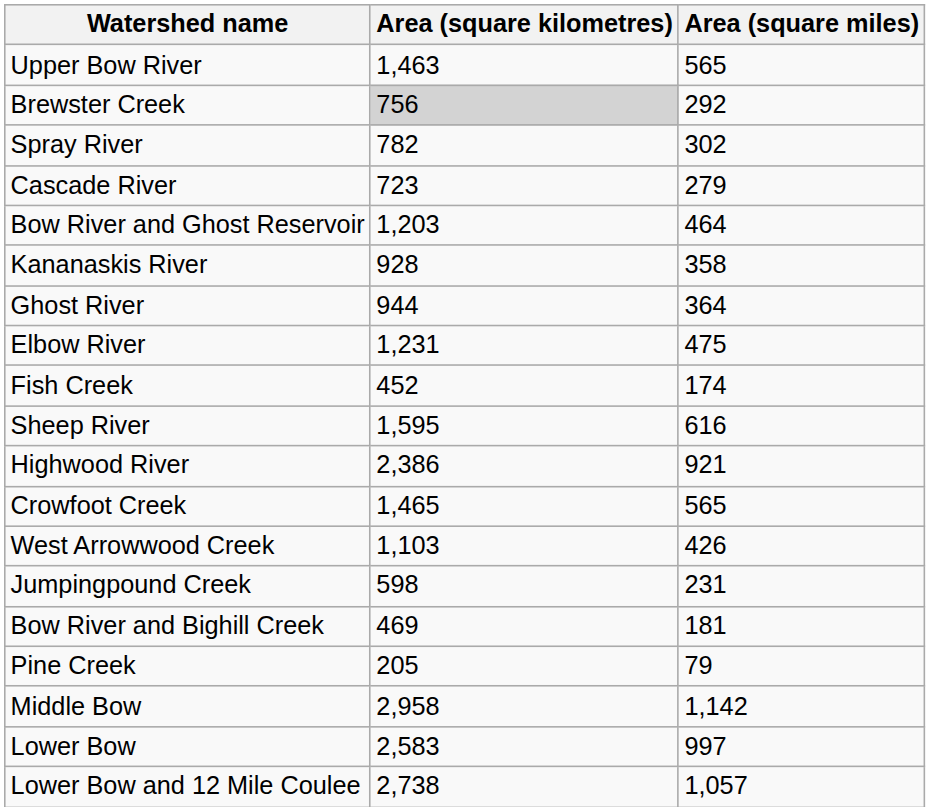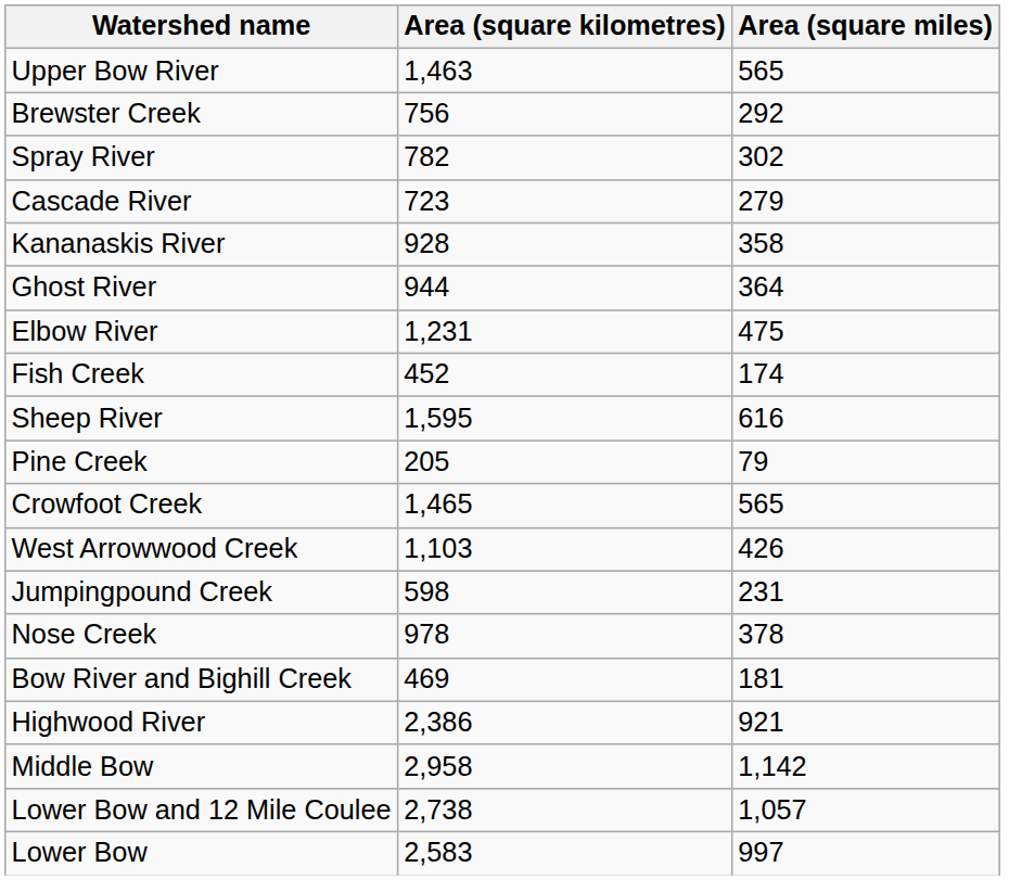 <table class="wikitable">
 <tr>
 <th>Watershed name</th>
 <th>Area (square kilometres)</th>
 <th valign="top">Area (square miles)</th>
 </tr>
 <tr>
 <td>Upper Bow River</td>
 <td>1,463</td>
 <td valign="bottom">565</td>
 </tr>
 <tr>
 <td>Brewster Creek</td>
-<td style="background: lightgrey;">756</td>
+<td>756</td>
 <td valign="bottom">292</td>
 </tr>
 <tr>
 <td>Spray River</td>
 <td>782</td>
 <td valign="bottom">302</td>
 </tr>
 <tr>
 <td>Cascade River</td>
 <td>723</td>
 <td valign="bottom">279</td>
-</tr>
-<tr>
-<td>Bow River and Ghost Reservoir</td>
-<td>1,203</td>
-<td valign="bottom">464</td>
 </tr>
 <tr>
 <td>Kananaskis River</td>
 <td>928</td>
 <td valign="bottom">358</td>
 </tr>
 <tr>
 <td>Ghost River</td>
 <td>944</td>
 <td valign="bottom">364</td>
 </tr>
 <tr>
 <td>Elbow River</td>
 <td>1,231</td>
 <td valign="bottom">475</td>
 </tr>
 <tr>
 <td>Fish Creek</td>
 <td>452</td>
 <td valign="bottom">174</td>
 </tr>
 <tr>
 <td>Sheep River</td>
 <td>1,595</td>
 <td valign="bottom">616</td>
 </tr>
 <tr>
-<td>Highwood River</td>
-<td>2,386</td>
-<td valign="bottom">921</td>
+<td>Pine Creek</td>
+<td>205</td>
+<td valign="bottom">79</td>
 </tr>
 <tr>
 <td>Crowfoot Creek</td>
 <td>1,465</td>
 <td valign="bottom">565</td>
 </tr>
 <tr>
 <td>West Arrowwood Creek</td>
 <td>1,103</td>
 <td valign="bottom">426</td>
 </tr>
 <tr>
 <td>Jumpingpound Creek</td>
 <td>598</td>
 <td valign="bottom">231</td>
 </tr>
 <tr>
+<td>Nose Creek</td>
+<td>978</td>
+<td valign="bottom">378</td>
+</tr>
+<tr>
 <td>Bow River and Bighill Creek</td>
 <td>469</td>
 <td valign="bottom">181</td>
 </tr>
 <tr>
-<td>Pine Creek</td>
-<td>205</td>
-<td valign="bottom">79</td>
+<td>Highwood River</td>
+<td>2,386</td>
+<td valign="bottom">921</td>
 </tr>
 <tr>
 <td>Middle Bow</td>
 <td>2,958</td>
 <td valign="bottom">1,142</td>
 </tr>
 <tr>
+<td>Lower Bow and 12 Mile Coulee</td>
+<td>2,738</td>
+<td valign="bottom">1,057</td>
+</tr>
+<tr>
 <td>Lower Bow</td>
 <td>2,583</td>
 <td valign="bottom">997</td>
 </tr>
-<tr>
-<td>Lower Bow and 12 Mile Coulee</td>
-<td>2,738</td>
-<td valign="bottom">1,057</td>
-</tr>
 </table>
